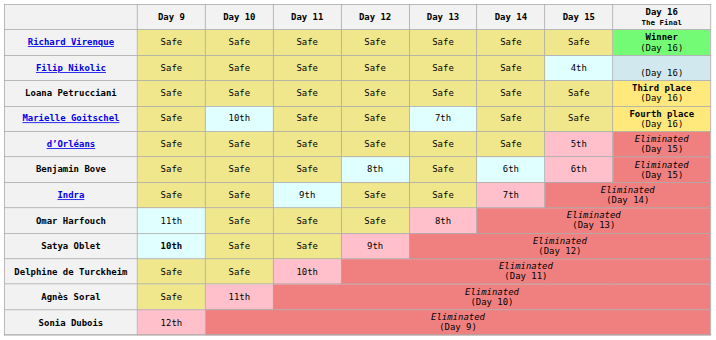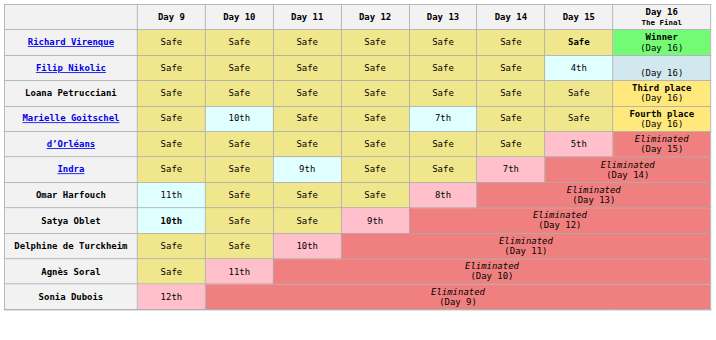 <table class="wikitable" style="text-align:center; font-size:85%">
 <tr>
 <th style="width:7%"></th>
 <th style="width:4%">Day 9</th>
 <th style="width:4%">Day 10</th>
 <th style="width:4%">Day 11</th>
 <th style="width:4%">Day 12</th>
 <th style="width:4%">Day 13</th>
 <th style="width:4%">Day 14</th>
 <th style="width:4%">Day 15</th>
 <th style="width:4%">Day 16<br><small>The Final</small></th>
 </tr>
 <tr>
 <th><a href='#'>Richard Virenque</a></th>
 <td style="background:#F0E68C">Safe</td>
 <td style="background:#F0E68C">Safe</td>
 <td style="background:#F0E68C">Safe</td>
 <td style="background:#F0E68C">Safe</td>
 <td style="background:#F0E68C">Safe</td>
 <td style="background:#F0E68C">Safe</td>
-<td style="background:#F0E68C">Safe</td>
+<td style="background:#F0E68C"><strong>Safe</strong></td>
 <td style="background:#73FB76"><strong>Winner</strong> <br> (Day 16)</td>
 </tr>
 <tr>
 <th><a href='#'>Filip Nikolic</a></th>
 <td style="background:#F0E68C">Safe</td>
 <td style="background:#F0E68C">Safe</td>
 <td style="background:#F0E68C">Safe</td>
 <td style="background:#F0E68C">Safe</td>
 <td style="background:#F0E68C">Safe</td>
 <td style="background:#F0E68C">Safe</td>
 <td style="background:#E0FFFF">4th</td>
 <td style="background:#D1E8EF"> <br> (Day 16)</td>
 </tr>
 <tr>
 <th>Loana Petrucciani</th>
 <td style="background:#F0E68C">Safe</td>
 <td style="background:#F0E68C">Safe</td>
 <td style="background:#F0E68C">Safe</td>
 <td style="background:#F0E68C">Safe</td>
 <td style="background:#F0E68C">Safe</td>
 <td style="background:#F0E68C">Safe</td>
 <td style="background:#F0E68C">Safe</td>
 <td style="background:#FFE87C"><strong>Third place</strong> <br> (Day 16)</td>
 </tr>
 <tr>
 <th><a href='#'>Marielle Goitschel</a></th>
 <td style="background:#F0E68C">Safe</td>
 <td style="background:#E0FFFF">10th</td>
 <td style="background:#F0E68C">Safe</td>
 <td style="background:#F0E68C">Safe</td>
 <td style="background:#E0FFFF">7th</td>
 <td style="background:#F0E68C">Safe</td>
 <td style="background:#F0E68C">Safe</td>
 <td style="background:#FFE87C"><strong>Fourth place</strong> <br> (Day 16)</td>
 </tr>
 <tr>
 <th><a href='#'> d’Orléans</a></th>
 <td style="background:#F0E68C">Safe</td>
 <td style="background:#F0E68C">Safe</td>
 <td style="background:#F0E68C">Safe</td>
 <td style="background:#F0E68C">Safe</td>
 <td style="background:#F0E68C">Safe</td>
 <td style="background:#F0E68C">Safe</td>
 <td style="background:#FFC0CB">5th</td>
 <td style="background:lightcoral;" colspan="1"><em>Eliminated</em><br>(Day 15)</td>
-</tr>
-<tr>
-<th>Benjamin Bove</th>
-<td style="background:#F0E68C">Safe</td>
-<td style="background:#F0E68C">Safe</td>
-<td style="background:#F0E68C">Safe</td>
-<td style="background:#E0FFFF">8th</td>
-<td style="background:#F0E68C">Safe</td>
-<td style="background:#E0FFFF">6th</td>
-<td style="background:#FFC0CB">6th</td>
-<td style="background:lightcoral;" colspan="1"><em>Eliminated</em> <br> (Day 15)</td>
 </tr>
 <tr>
 <th><a href='#'>Indra</a></th>
 <td style="background:#F0E68C">Safe</td>
 <td style="background:#F0E68C">Safe</td>
 <td style="background:#E0FFFF">9th</td>
 <td style="background:#F0E68C">Safe</td>
 <td style="background:#F0E68C">Safe</td>
 <td style="background:#FFC0CB">7th</td>
 <td style="background:lightcoral;" colspan="2"><em>Eliminated</em> <br> (Day 14)</td>
 </tr>
 <tr>
 <th>Omar Harfouch</th>
 <td style="background:#E0FFFF">11th</td>
 <td style="background:#F0E68C">Safe</td>
 <td style="background:#F0E68C">Safe</td>
 <td style="background:#F0E68C">Safe</td>
 <td style="background:#FFC0CB">8th</td>
 <td style="background:lightcoral;" colspan="3"><em>Eliminated</em> <br> (Day 13)</td>
 </tr>
 <tr>
 <th>Satya Oblet</th>
 <td style="background:#E0FFFF"><strong>10th</strong></td>
 <td style="background:#F0E68C">Safe</td>
 <td style="background:#F0E68C">Safe</td>
 <td style="background:#FFC0CB">9th</td>
 <td style="background:lightcoral;" colspan="4"><em>Eliminated</em> <br> (Day 12)</td>
 </tr>
 <tr>
 <th>Delphine de Turckheim</th>
 <td style="background:#F0E68C">Safe</td>
 <td style="background:#F0E68C">Safe</td>
 <td style="background:#FFC0CB">10th</td>
 <td style="background:lightcoral;" colspan="5"><em>Eliminated</em> <br> (Day 11)</td>
 </tr>
 <tr>
 <th>Agnès Soral</th>
 <td style="background:#F0E68C">Safe</td>
 <td style="background:#FFC0CB">11th</td>
 <td style="background:lightcoral;" colspan="6"><em>Eliminated</em> <br> (Day 10)</td>
 </tr>
 <tr>
 <th>Sonia Dubois</th>
 <td style="background:#FFC0CB">12th</td>
 <td style="background:lightcoral;" colspan="7"><em>Eliminated</em> <br> (Day 9)</td>
 </tr>
 <tr>
 </tr>
 </table>
